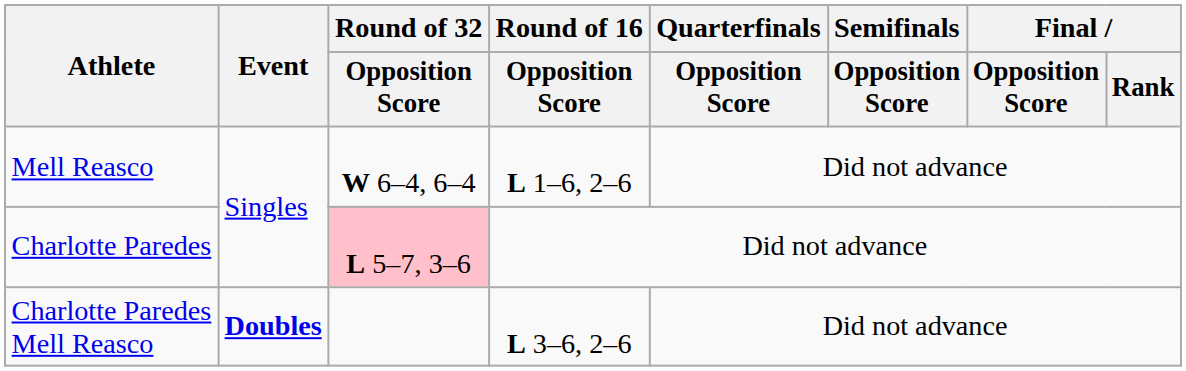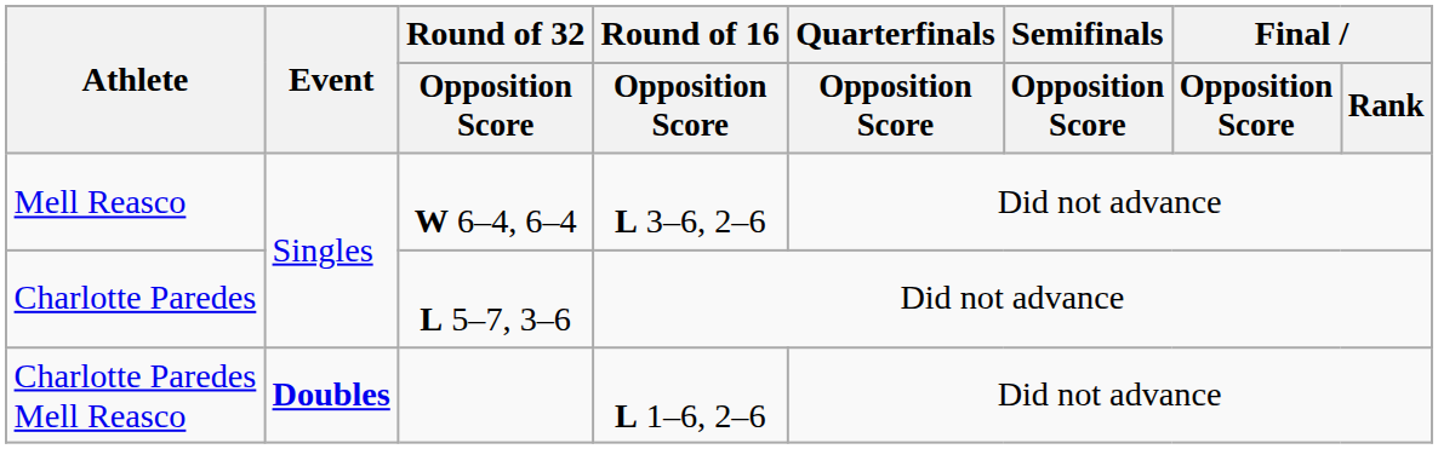 <table class=wikitable style="font-size:90%">
 <tr>
 <th rowspan="2">Athlete</th>
 <th rowspan="2">Event</th>
 <th>Round of 32</th>
 <th>Round of 16</th>
 <th>Quarterfinals</th>
 <th>Semifinals</th>
 <th colspan=2>Final / </th>
 </tr>
 <tr style="font-size:95%">
 <th>Opposition<br>Score</th>
 <th>Opposition<br>Score</th>
 <th>Opposition<br>Score</th>
 <th>Opposition<br>Score</th>
 <th>Opposition<br>Score</th>
 <th>Rank</th>
 </tr>
 <tr align=center>
 <td align=left><a href='#'>Mell Reasco</a></td>
 <td align=left rowspan=2><a href='#'>Singles</a></td>
 <td><br><strong>W</strong> 6–4, 6–4</td>
-<td><br><strong>L</strong> 1–6, 2–6</td>
+<td><br><strong>L</strong> 3–6, 2–6</td>
 <td colspan=4>Did not advance</td>
 </tr>
 <tr align=center>
 <td align=left><a href='#'>Charlotte Paredes</a></td>
-<td style="background: pink;"><br><strong>L</strong> 5–7, 3–6</td>
+<td><br><strong>L</strong> 5–7, 3–6</td>
 <td colspan=6>Did not advance</td>
 </tr>
 <tr align=center>
 <td align=left><a href='#'>Charlotte Paredes</a><br><a href='#'>Mell Reasco</a></td>
 <td align=left><strong><a href='#'>Doubles</a></strong></td>
 <td></td>
-<td><br><strong>L</strong> 3–6, 2–6</td>
+<td><br><strong>L</strong> 1–6, 2–6</td>
 <td colspan=4>Did not advance</td>
 </tr>
 </table>
